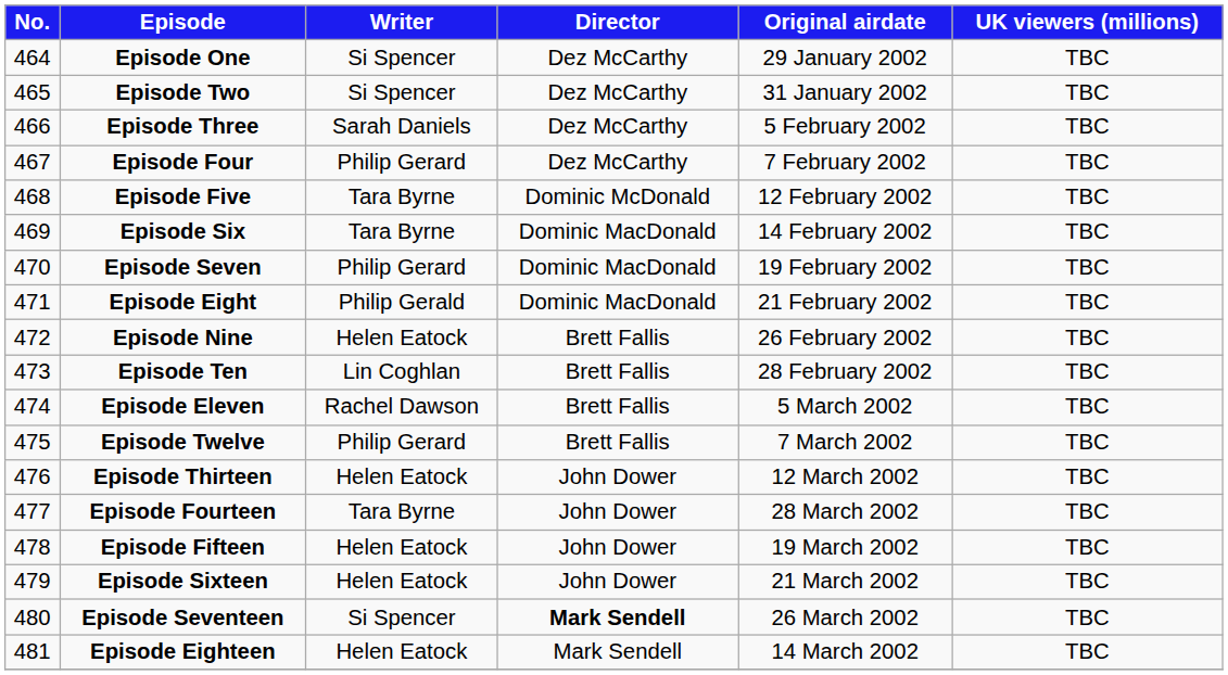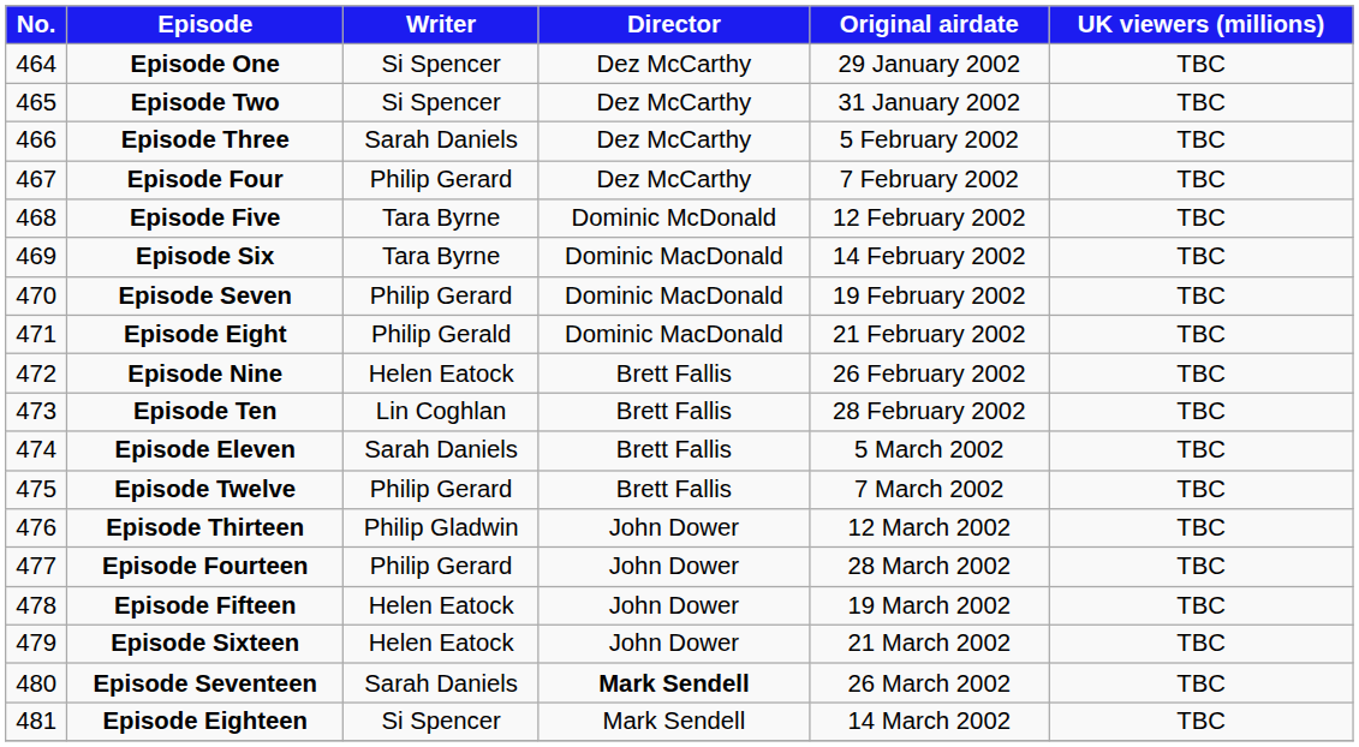 <table class="wikitable" style="width:100%;">
 <tr>
 <th style="background: #1C1CF0; color:white">No.</th>
 <th style="background: #1C1CF0; color:white">Episode</th>
 <th style="background: #1C1CF0; color:white">Writer</th>
 <th style="background: #1C1CF0; color:white">Director</th>
 <th style="background: #1C1CF0; color:white">Original airdate</th>
 <th style="background: #1C1CF0; color:white">UK viewers (millions)</th>
 </tr>
 <tr>
 <td align="center">464</td>
 <td align="center"><strong>Episode One</strong></td>
 <td align="center">Si Spencer</td>
 <td align="center">Dez McCarthy</td>
 <td align="center">29 January 2002</td>
 <td align="center">TBC</td>
 </tr>
 <tr>
 <td align="center">465</td>
 <td align="center"><strong>Episode Two</strong></td>
 <td align="center">Si Spencer</td>
 <td align="center">Dez McCarthy</td>
 <td align="center">31 January 2002</td>
 <td align="center">TBC</td>
 </tr>
 <tr>
 <td align="center">466</td>
 <td align="center"><strong>Episode Three</strong></td>
 <td align="center">Sarah Daniels</td>
 <td align="center">Dez McCarthy</td>
 <td align="center">5 February 2002</td>
 <td align="center">TBC</td>
 </tr>
 <tr>
 <td align="center">467</td>
 <td align="center"><strong>Episode Four</strong></td>
 <td align="center">Philip Gerard</td>
 <td align="center">Dez McCarthy</td>
 <td align="center">7 February 2002</td>
 <td align="center">TBC</td>
 </tr>
 <tr>
 <td align="center">468</td>
 <td align="center"><strong>Episode Five</strong></td>
 <td align="center">Tara Byrne</td>
 <td align="center">Dominic McDonald</td>
 <td align="center">12 February 2002</td>
 <td align="center">TBC</td>
 </tr>
 <tr>
 <td align="center">469</td>
 <td align="center"><strong>Episode Six</strong></td>
 <td align="center">Tara Byrne</td>
 <td align="center">Dominic MacDonald</td>
 <td align="center">14 February 2002</td>
 <td align="center">TBC</td>
 </tr>
 <tr>
 <td align="center">470</td>
 <td align="center"><strong>Episode Seven</strong></td>
 <td align="center">Philip Gerard</td>
 <td align="center">Dominic MacDonald</td>
 <td align="center">19 February 2002</td>
 <td align="center">TBC</td>
 </tr>
 <tr>
 <td align="center">471</td>
 <td align="center"><strong>Episode Eight</strong></td>
 <td align="center">Philip Gerald</td>
 <td align="center">Dominic MacDonald</td>
 <td align="center">21 February 2002</td>
 <td align="center">TBC</td>
 </tr>
 <tr>
 <td align="center">472</td>
 <td align="center"><strong>Episode Nine</strong></td>
 <td align="center">Helen Eatock</td>
 <td align="center">Brett Fallis</td>
 <td align="center">26 February 2002</td>
 <td align="center">TBC</td>
 </tr>
 <tr>
 <td align="center">473</td>
 <td align="center"><strong>Episode Ten</strong></td>
 <td align="center">Lin Coghlan</td>
 <td align="center">Brett Fallis</td>
 <td align="center">28 February 2002</td>
 <td align="center">TBC</td>
 </tr>
 <tr>
 <td align="center">474</td>
 <td align="center"><strong>Episode Eleven</strong></td>
-<td align="center">Rachel Dawson</td>
+<td align="center">Sarah Daniels</td>
 <td align="center">Brett Fallis</td>
 <td align="center">5 March 2002</td>
 <td align="center">TBC</td>
 </tr>
 <tr>
 <td align="center">475</td>
 <td align="center"><strong>Episode Twelve</strong></td>
 <td align="center">Philip Gerard</td>
 <td align="center">Brett Fallis</td>
 <td align="center">7 March 2002</td>
 <td align="center">TBC</td>
 </tr>
 <tr>
 <td align="center">476</td>
 <td align="center"><strong>Episode Thirteen</strong></td>
-<td align="center">Helen Eatock</td>
+<td align="center">Philip Gladwin</td>
 <td align="center">John Dower</td>
 <td align="center">12 March 2002</td>
 <td align="center">TBC</td>
 </tr>
 <tr>
 <td align="center">477</td>
 <td align="center"><strong>Episode Fourteen</strong></td>
-<td align="center">Tara Byrne</td>
+<td align="center">Philip Gerard</td>
 <td align="center">John Dower</td>
 <td align="center">28 March 2002</td>
 <td align="center">TBC</td>
 </tr>
 <tr>
 <td align="center">478</td>
 <td align="center"><strong>Episode Fifteen</strong></td>
 <td align="center">Helen Eatock</td>
 <td align="center">John Dower</td>
 <td align="center">19 March 2002</td>
 <td align="center">TBC</td>
 </tr>
 <tr>
 <td align="center">479</td>
 <td align="center"><strong>Episode Sixteen</strong></td>
 <td align="center">Helen Eatock</td>
 <td align="center">John Dower</td>
 <td align="center">21 March 2002</td>
 <td align="center">TBC</td>
 </tr>
 <tr>
 <td align="center">480</td>
 <td align="center"><strong>Episode Seventeen</strong></td>
-<td align="center">Si Spencer</td>
+<td align="center">Sarah Daniels</td>
 <td align="center"><strong>Mark Sendell</strong></td>
 <td align="center">26 March 2002</td>
 <td align="center">TBC</td>
 </tr>
 <tr>
 <td align="center">481</td>
 <td align="center"><strong>Episode Eighteen</strong></td>
-<td align="center">Helen Eatock</td>
+<td align="center">Si Spencer</td>
 <td align="center">Mark Sendell</td>
 <td align="center">14 March 2002</td>
 <td align="center">TBC</td>
 </tr>
 <tr>
 </tr>
 </table>
